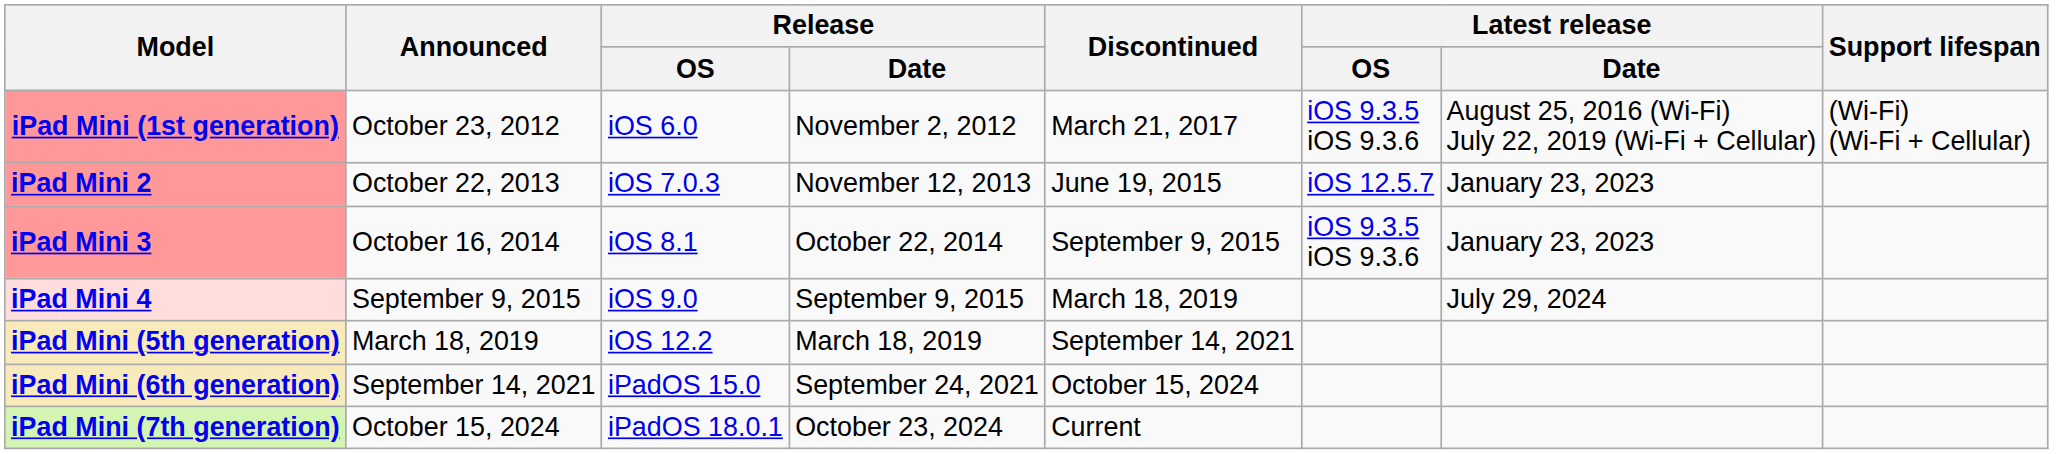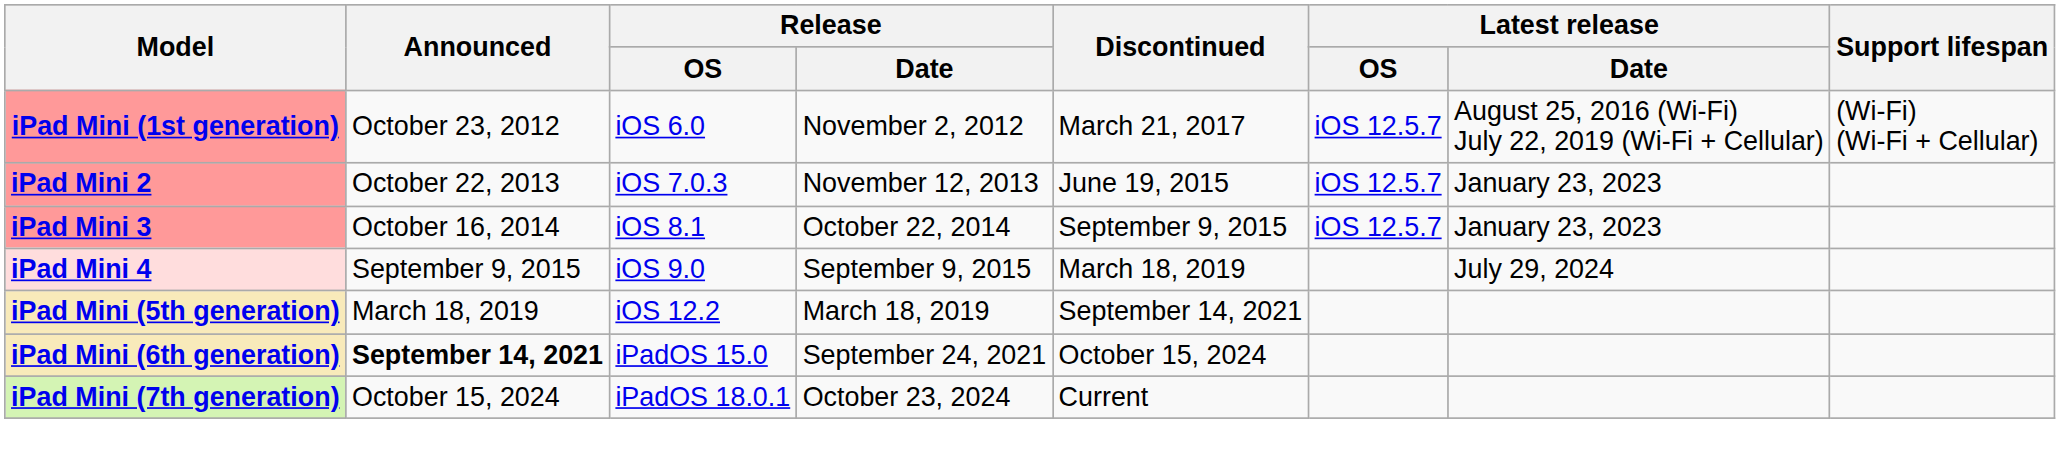 <table class="wikitable">
 <tr>
 <th scope="col" rowspan="2">Model</th>
 <th scope="col" rowspan="2">Announced</th>
 <th scope="colgroup" colspan="2">Release</th>
 <th scope="col" rowspan="2">Discontinued</th>
 <th scope="colgroup" colspan="2">Latest release</th>
 <th scope="col" rowspan="2">Support lifespan</th>
 </tr>
 <tr>
 <th scope="col">OS</th>
 <th scope="col">Date</th>
 <th scope="col">OS</th>
 <th scope="col">Date</th>
 </tr>
 <tr>
 <th scope="row";text-align: left; style="background:#ff9999"><a href='#'>iPad Mini (1st generation)</a></th>
 <td>October 23, 2012</td>
 <td><a href='#'>iOS 6.0</a></td>
 <td>November 2, 2012</td>
 <td>March 21, 2017</td>
-<td><a href='#'>iOS 9.3.5</a><br>iOS 9.3.6</td>
+<td><a href='#'>iOS 12.5.7</a></td>
 <td>August 25, 2016 (Wi-Fi)<br>July 22, 2019 (Wi-Fi + Cellular)</td>
 <td> (Wi-Fi)<br> (Wi-Fi + Cellular)</td>
 </tr>
 <tr>
 <th scope="row" style="background:#ff9999;text-align: left;"><a href='#'>iPad Mini 2</a></th>
 <td>October 22, 2013</td>
 <td><a href='#'>iOS 7.0.3</a></td>
 <td>November 12, 2013</td>
 <td>June 19, 2015</td>
 <td><a href='#'>iOS 12.5.7</a></td>
 <td>January 23, 2023</td>
 <td></td>
 </tr>
 <tr>
 <th scope="row" style="background:#ff9999;text-align: left;"><a href='#'>iPad Mini 3</a></th>
 <td>October 16, 2014</td>
 <td><a href='#'>iOS 8.1</a></td>
 <td>October 22, 2014</td>
 <td>September 9, 2015</td>
-<td><a href='#'>iOS 9.3.5</a><br>iOS 9.3.6</td>
+<td><a href='#'>iOS 12.5.7</a></td>
 <td>January 23, 2023</td>
 <td></td>
 </tr>
 <tr>
 <th scope="row" style="background:#ffdddd;text-align: left;"><a href='#'>iPad Mini 4</a></th>
 <td>September 9, 2015</td>
 <td><a href='#'>iOS 9.0</a></td>
 <td>September 9, 2015</td>
 <td>March 18, 2019</td>
 <td></td>
 <td>July 29, 2024</td>
 <td></td>
 </tr>
 <tr>
 <th scope="row" style="background:#f8eaba;text-align: left;"><a href='#'>iPad Mini (5th generation)</a></th>
 <td>March 18, 2019</td>
 <td><a href='#'>iOS 12.2</a></td>
 <td>March 18, 2019</td>
 <td>September 14, 2021</td>
 <td></td>
 <td></td>
 <td></td>
 </tr>
 <tr>
 <th scope="row" style="background:#f8eaba;text-align: left;"><a href='#'>iPad Mini (6th generation)</a></th>
-<td>September 14, 2021</td>
+<td><strong>September 14, 2021</strong></td>
 <td><a href='#'>iPadOS 15.0</a></td>
 <td>September 24, 2021</td>
 <td>October 15, 2024</td>
 <td></td>
 <td></td>
 <td></td>
 </tr>
 <tr>
 <th scope="row" style="background:#d4f4b4;text-align: left;"><a href='#'>iPad Mini (7th generation)</a></th>
 <td>October 15, 2024</td>
 <td><a href='#'>iPadOS 18.0.1</a></td>
 <td>October 23, 2024</td>
 <td>Current</td>
 <td></td>
 <td></td>
 <td></td>
 </tr>
 </table>
